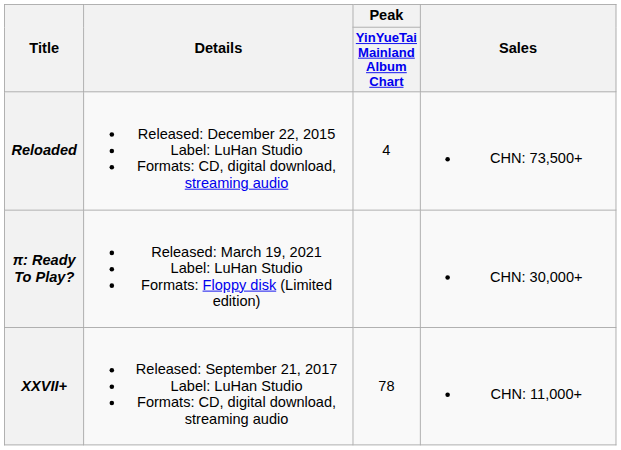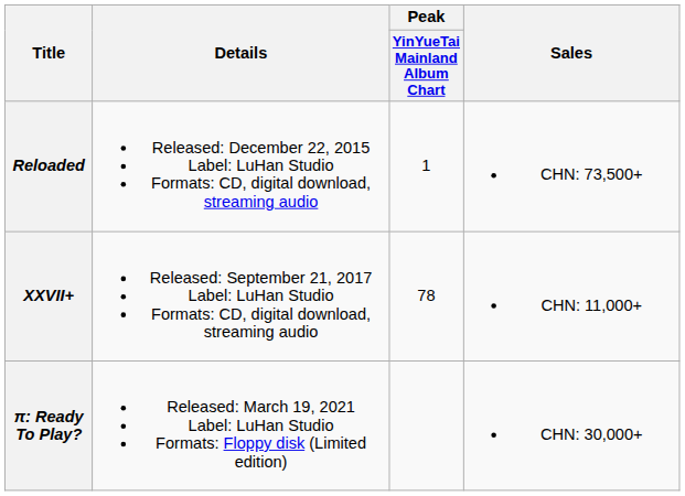 <table class="wikitable plainrowheaders" style="text-align:center;">
 <tr>
 <th scope="col" rowspan="2" style="width:5em;">Title</th>
 <th scope="col" rowspan="2" style="width:18em;">Details</th>
 <th scope="col">Peak</th>
 <th scope="col" rowspan="2" style="width:13em;">Sales</th>
 </tr>
 <tr>
 <th scope="col" style="width:2.5em;font-size:90%;"><a href='#'>YinYueTai Mainland Album Chart</a><br></th>
 </tr>
 <tr>
 <th scope="row"><em>Reloaded</em></th>
 <td><br><ul><li>Released: December 22, 2015</li><li>Label: LuHan Studio</li><li>Formats: CD, digital download, <a href='#'>streaming audio</a></li></ul></td>
-<td>4</td>
+<td>1</td>
 <td><br><ul><li>CHN: 73,500+</li></ul></td>
+</tr>
+<tr>
+<th scope="row"><em>XXVII+</em></th>
+<td><br><ul><li>Released: September 21, 2017</li><li>Label: LuHan Studio</li><li>Formats: CD, digital download, streaming audio</li></ul></td>
+<td>78</td>
+<td><br><ul><li>CHN: 11,000+</li></ul></td>
 </tr>
 <tr>
 <th scope="row"><em>π: Ready To Play?</em></th>
 <td><br><ul><li>Released: March 19, 2021</li><li>Label: LuHan Studio</li><li>Formats: <a href='#'>Floppy disk</a> (Limited edition)</li></ul></td>
 <td></td>
 <td><br><ul><li>CHN: 30,000+</li></ul></td>
 </tr>
-<tr>
-<th scope="row"><em>XXVII+</em></th>
-<td><br><ul><li>Released: September 21, 2017</li><li>Label: LuHan Studio</li><li>Formats: CD, digital download, streaming audio</li></ul></td>
-<td>78</td>
-<td><br><ul><li>CHN: 11,000+</li></ul></td>
-</tr>
 </table>
